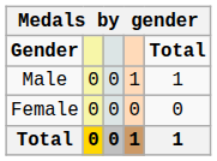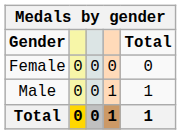 <table class="wikitable" style="font-size:85%; float:right">
 <tr style="background:#efefef;">
 <th colspan=5><strong>Medals by gender</strong></th>
 </tr>
 <tr align=center>
 <td><strong>Gender</strong></td>
 <td style="background:#f7f6a8;"></td>
 <td style="background:#dce5e5;"></td>
 <td style="background:#ffdab9;"></td>
 <td><strong>Total</strong></td>
 </tr>
 <tr align=center>
+<td>Female</td>
+<td style="background:#F7F6A8;">0</td>
+<td style="background:#DCE5E5;">0</td>
+<td style="background:#FFDAB9;">0</td>
+<td>0</td>
+</tr>
+<tr align=center>
 <td>Male</td>
 <td style="background:#F7F6A8;">0</td>
 <td style="background:#DCE5E5;">0</td>
 <td style="background:#FFDAB9;">1</td>
 <td>1</td>
-</tr>
-<tr align=center>
-<td>Female</td>
-<td style="background:#F7F6A8;">0</td>
-<td style="background:#DCE5E5;">0</td>
-<td style="background:#FFDAB9;">0</td>
-<td>0</td>
 </tr>
 <tr align=center>
 <th><strong>Total</strong></th>
 <th style="background:gold;"><strong>0</strong></th>
 <th style="background:silver;"><strong>0</strong></th>
 <th style="background:#c96;"><strong>1</strong></th>
 <th><strong>1</strong></th>
 </tr>
 </table>
